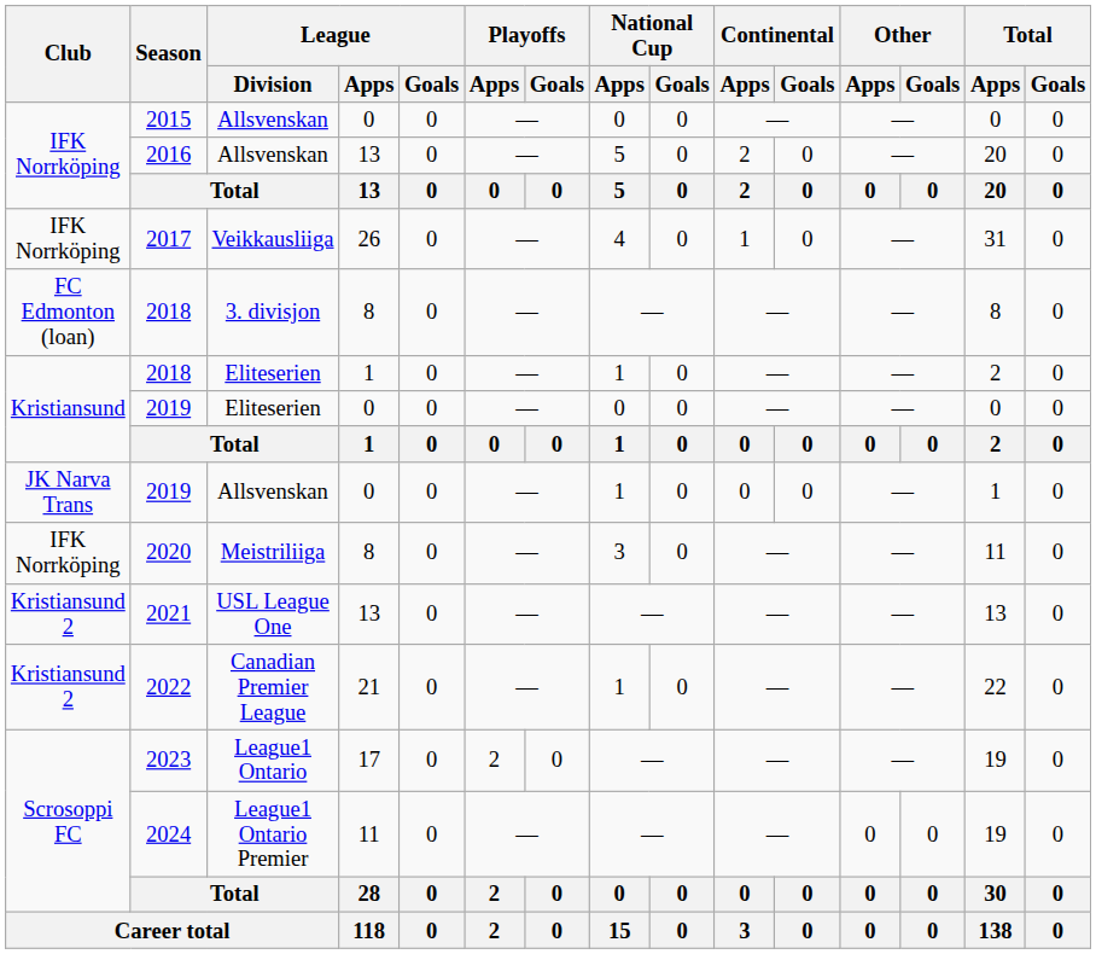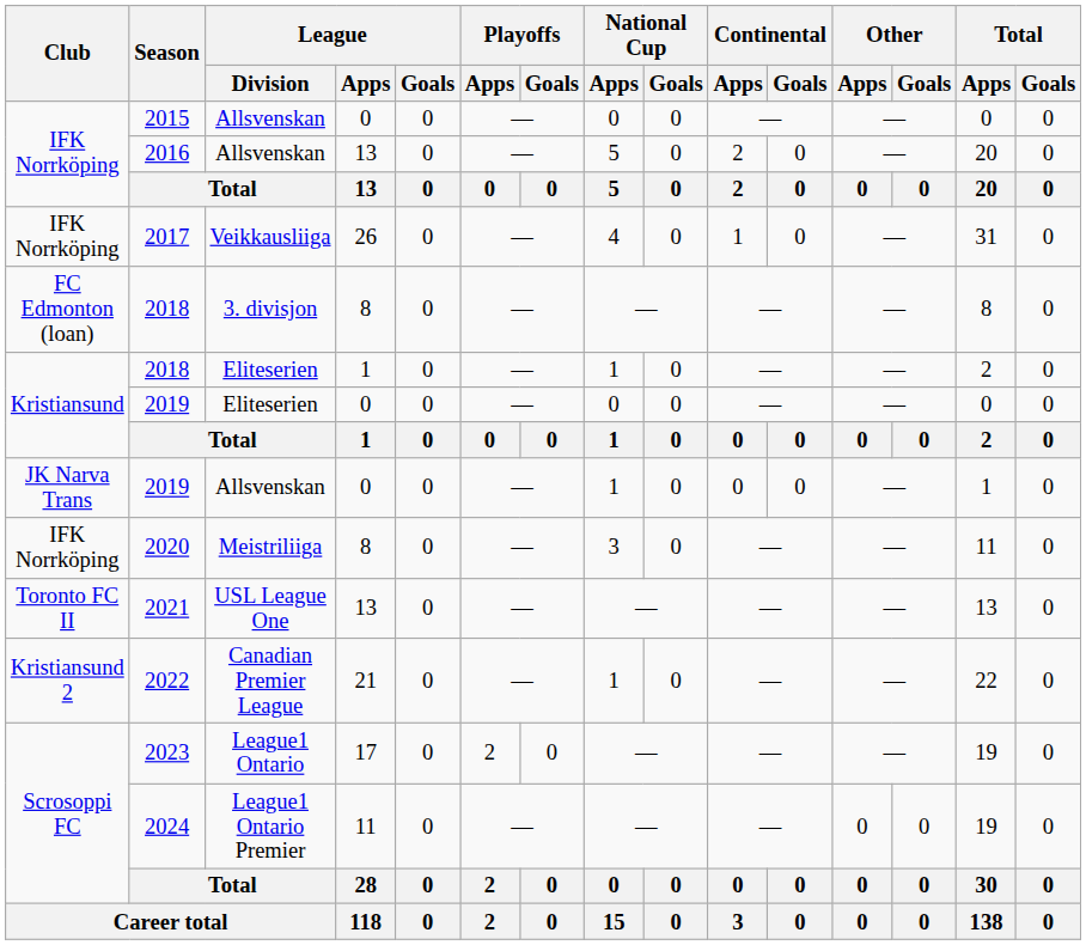 <table class="wikitable" style="text-align:center;">
 <tr>
 <th rowspan=2>Club</th>
 <th rowspan=2>Season</th>
 <th colspan=3>League</th>
 <th colspan=2>Playoffs</th>
 <th colspan=2>National Cup</th>
 <th colspan=2>Continental</th>
 <th colspan=2>Other</th>
 <th colspan=2>Total</th>
 </tr>
 <tr>
 <th>Division</th>
 <th>Apps</th>
 <th>Goals</th>
 <th>Apps</th>
 <th>Goals</th>
 <th>Apps</th>
 <th>Goals</th>
 <th>Apps</th>
 <th>Goals</th>
 <th>Apps</th>
 <th>Goals</th>
 <th>Apps</th>
 <th>Goals</th>
 </tr>
 <tr>
 <td rowspan=3><a href='#'>IFK Norrköping</a></td>
 <td><a href='#'>2015</a></td>
 <td><a href='#'>Allsvenskan</a></td>
 <td>0</td>
 <td>0</td>
 <td colspan=2>—</td>
 <td>0</td>
 <td>0</td>
 <td colspan=2>—</td>
 <td colspan=2>—</td>
 <td>0</td>
 <td>0</td>
 </tr>
 <tr>
 <td><a href='#'>2016</a></td>
 <td>Allsvenskan</td>
 <td>13</td>
 <td>0</td>
 <td colspan=2>—</td>
 <td>5</td>
 <td>0</td>
 <td>2</td>
 <td>0</td>
 <td colspan=2>—</td>
 <td>20</td>
 <td>0</td>
 </tr>
 <tr>
 <th colspan=2>Total</th>
 <th>13</th>
 <th>0</th>
 <th>0</th>
 <th>0</th>
 <th>5</th>
 <th>0</th>
 <th>2</th>
 <th>0</th>
 <th>0</th>
 <th>0</th>
 <th>20</th>
 <th>0</th>
 </tr>
 <tr>
 <td>IFK Norrköping</td>
 <td><a href='#'>2017</a></td>
 <td><a href='#'>Veikkausliiga</a></td>
 <td>26</td>
 <td>0</td>
 <td colspan=2>—</td>
 <td>4</td>
 <td>0</td>
 <td>1</td>
 <td>0</td>
 <td colspan=2>—</td>
 <td>31</td>
 <td>0</td>
 </tr>
 <tr>
 <td><a href='#'>FC Edmonton</a> (loan)</td>
 <td><a href='#'>2018</a></td>
 <td><a href='#'>3. divisjon</a></td>
 <td>8</td>
 <td>0</td>
 <td colspan=2>—</td>
 <td colspan=2>—</td>
 <td colspan=2>—</td>
 <td colspan=2>—</td>
 <td>8</td>
 <td>0</td>
 </tr>
 <tr>
 <td rowspan=3><a href='#'>Kristiansund</a></td>
 <td><a href='#'>2018</a></td>
 <td><a href='#'>Eliteserien</a></td>
 <td>1</td>
 <td>0</td>
 <td colspan=2>—</td>
 <td>1</td>
 <td>0</td>
 <td colspan=2>—</td>
 <td colspan=2>—</td>
 <td>2</td>
 <td>0</td>
 </tr>
 <tr>
 <td><a href='#'>2019</a></td>
 <td>Eliteserien</td>
 <td>0</td>
 <td>0</td>
 <td colspan=2>—</td>
 <td>0</td>
 <td>0</td>
 <td colspan=2>—</td>
 <td colspan=2>—</td>
 <td>0</td>
 <td>0</td>
 </tr>
 <tr>
 <th colspan=2>Total</th>
 <th>1</th>
 <th>0</th>
 <th>0</th>
 <th>0</th>
 <th>1</th>
 <th>0</th>
 <th>0</th>
 <th>0</th>
 <th>0</th>
 <th>0</th>
 <th>2</th>
 <th>0</th>
 </tr>
 <tr>
 <td><a href='#'>JK Narva Trans</a></td>
 <td><a href='#'>2019</a></td>
 <td>Allsvenskan</td>
 <td>0</td>
 <td>0</td>
 <td colspan=2>—</td>
 <td>1</td>
 <td>0</td>
 <td>0</td>
 <td>0</td>
 <td colspan=2>—</td>
 <td>1</td>
 <td>0</td>
 </tr>
 <tr>
 <td>IFK Norrköping</td>
 <td><a href='#'>2020</a></td>
 <td><a href='#'>Meistriliiga</a></td>
 <td>8</td>
 <td>0</td>
 <td colspan=2>—</td>
 <td>3</td>
 <td>0</td>
 <td colspan=2>—</td>
 <td colspan=2>—</td>
 <td>11</td>
 <td>0</td>
 </tr>
 <tr>
-<td><a href='#'>Kristiansund 2</a></td>
+<td><a href='#'>Toronto FC II</a></td>
 <td><a href='#'>2021</a></td>
 <td><a href='#'>USL League One</a></td>
 <td>13</td>
 <td>0</td>
 <td colspan=2>—</td>
 <td colspan=2>—</td>
 <td colspan=2>—</td>
 <td colspan=2>—</td>
 <td>13</td>
 <td>0</td>
 </tr>
 <tr>
 <td><a href='#'>Kristiansund 2</a></td>
 <td><a href='#'>2022</a></td>
 <td><a href='#'>Canadian Premier League</a></td>
 <td>21</td>
 <td>0</td>
 <td colspan=2>—</td>
 <td>1</td>
 <td>0</td>
 <td colspan=2>—</td>
 <td colspan=2>—</td>
 <td>22</td>
 <td>0</td>
 </tr>
 <tr>
 <td rowspan=3><a href='#'>Scrosoppi FC</a></td>
 <td><a href='#'>2023</a></td>
 <td><a href='#'>League1 Ontario</a></td>
 <td>17</td>
 <td>0</td>
 <td>2</td>
 <td>0</td>
 <td colspan=2>—</td>
 <td colspan=2>—</td>
 <td colspan=2>—</td>
 <td>19</td>
 <td>0</td>
 </tr>
 <tr>
 <td><a href='#'>2024</a></td>
 <td><a href='#'>League1 Ontario</a> Premier</td>
 <td>11</td>
 <td>0</td>
 <td colspan=2>—</td>
 <td colspan=2>—</td>
 <td colspan=2>—</td>
 <td>0</td>
 <td>0</td>
 <td>19</td>
 <td>0</td>
 </tr>
 <tr>
 <th colspan=2>Total</th>
 <th>28</th>
 <th>0</th>
 <th>2</th>
 <th>0</th>
 <th>0</th>
 <th>0</th>
 <th>0</th>
 <th>0</th>
 <th>0</th>
 <th>0</th>
 <th>30</th>
 <th>0</th>
 </tr>
 <tr>
 <th colspan=3>Career total</th>
 <th>118</th>
 <th>0</th>
 <th>2</th>
 <th>0</th>
 <th>15</th>
 <th>0</th>
 <th>3</th>
 <th>0</th>
 <th>0</th>
 <th>0</th>
 <th>138</th>
 <th>0</th>
 </tr>
 </table>
